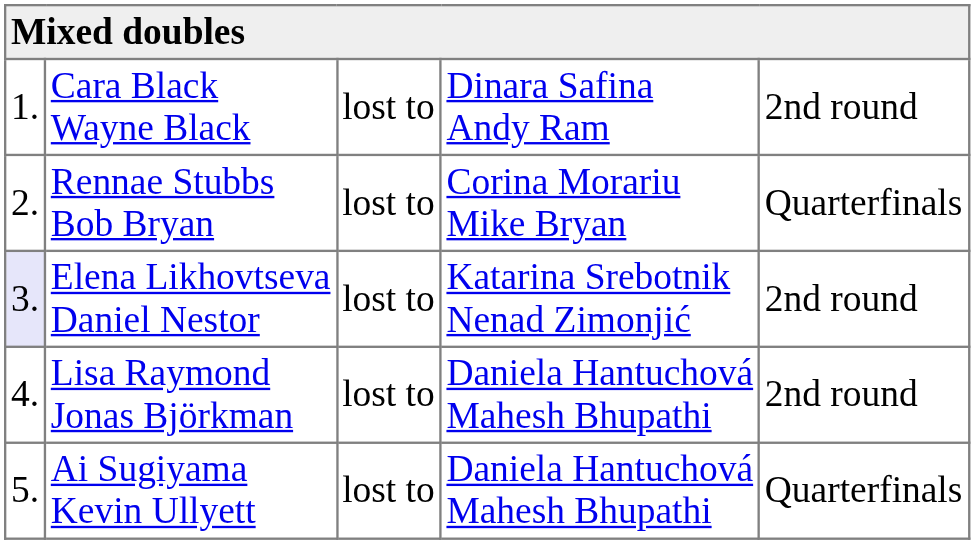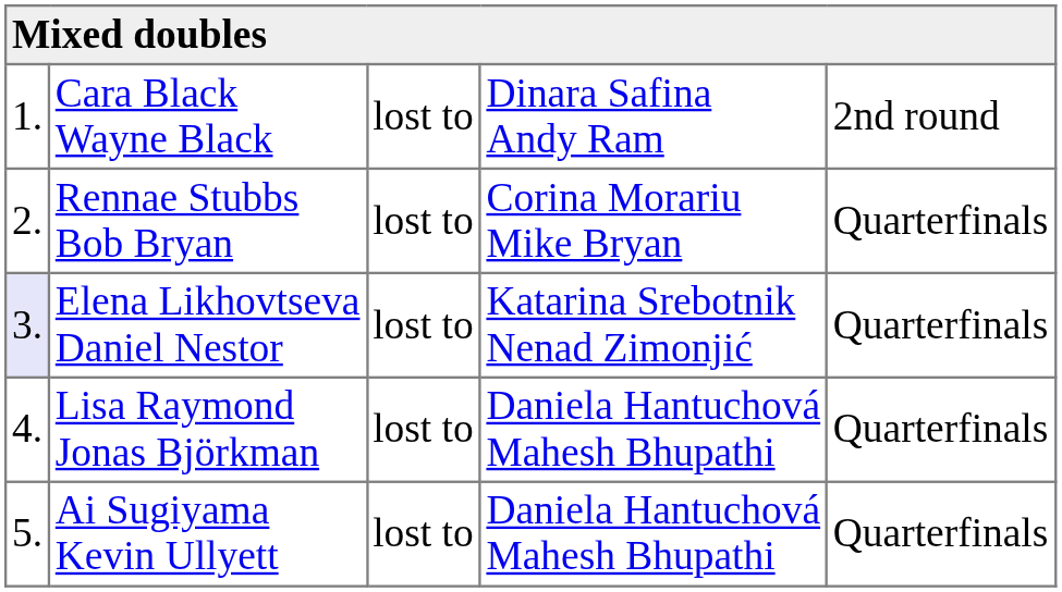 <table border=1 cellspacing=0 cellpadding=2 style="border-collapse: collapse;">
 <tr bgcolor="#efefef">
 <td colspan=5><strong>Mixed doubles</strong></td>
 </tr>
 <tr>
 <td>1.</td>
 <td> <a href='#'>Cara Black</a><br>  <a href='#'>Wayne Black</a></td>
 <td>lost to</td>
 <td> <a href='#'>Dinara Safina</a><br>  <a href='#'>Andy Ram</a></td>
 <td>2nd round</td>
 </tr>
 <tr>
 <td>2.</td>
 <td> <a href='#'>Rennae Stubbs</a><br>  <a href='#'>Bob Bryan</a></td>
 <td>lost to</td>
 <td> <a href='#'>Corina Morariu</a><br>  <a href='#'>Mike Bryan</a></td>
 <td>Quarterfinals</td>
 </tr>
 <tr>
 <td style="background: lavender;">3.</td>
 <td> <a href='#'>Elena Likhovtseva</a><br> <a href='#'>Daniel Nestor</a></td>
 <td>lost to</td>
 <td> <a href='#'>Katarina Srebotnik</a><br>  <a href='#'>Nenad Zimonjić</a></td>
-<td>2nd round</td>
+<td>Quarterfinals</td>
 </tr>
 <tr>
 <td>4.</td>
 <td> <a href='#'>Lisa Raymond</a><br>  <a href='#'>Jonas Björkman</a></td>
 <td>lost to</td>
 <td> <a href='#'>Daniela Hantuchová</a><br>  <a href='#'>Mahesh Bhupathi</a></td>
-<td>2nd round</td>
+<td>Quarterfinals</td>
 </tr>
 <tr>
 <td>5.</td>
 <td> <a href='#'>Ai Sugiyama</a><br>  <a href='#'>Kevin Ullyett</a></td>
 <td>lost to</td>
 <td> <a href='#'>Daniela Hantuchová</a><br>  <a href='#'>Mahesh Bhupathi</a></td>
 <td>Quarterfinals</td>
 </tr>
 </table>
